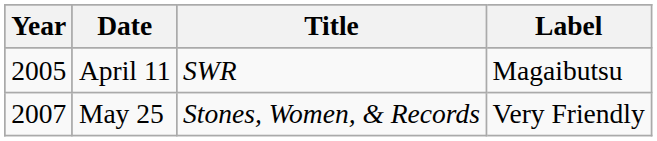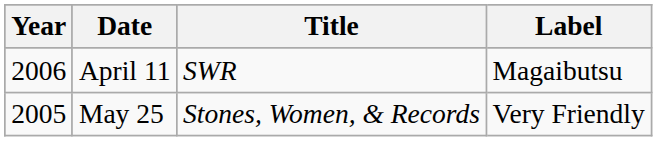 <table class="wikitable">
 <tr>
 <th>Year</th>
 <th>Date</th>
 <th>Title</th>
 <th>Label</th>
 </tr>
 <tr>
-<td>2005</td>
+<td>2006</td>
 <td>April 11</td>
 <td><em>SWR</em></td>
 <td>Magaibutsu</td>
 </tr>
 <tr>
-<td>2007</td>
+<td>2005</td>
 <td>May 25</td>
 <td><em>Stones, Women, & Records</em></td>
 <td>Very Friendly</td>
 </tr>
 </table>
